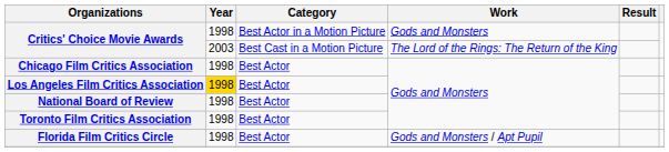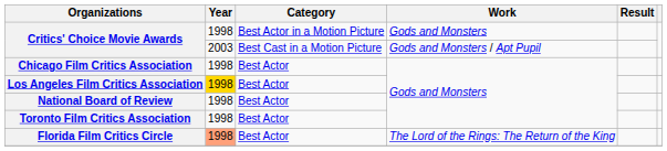 <table class= "wikitable plainrowheaders sortable">
 <tr>
 <th>Organizations</th>
 <th scope="col">Year</th>
 <th scope="col">Category</th>
 <th scope="col">Work</th>
 <th scope="col">Result</th>
 <th scope="col" class="unsortable"></th>
 </tr>
 <tr>
 <th scope="row" rowspan="2"><a href='#'>Critics' Choice Movie Awards</a></th>
 <td>1998</td>
 <td><a href='#'>Best Actor in a Motion Picture</a></td>
 <td><em><a href='#'>Gods and Monsters</a></em></td>
 <td></td>
 <td rowspan=2></td>
 </tr>
 <tr>
 <td>2003</td>
 <td><a href='#'>Best Cast in a Motion Picture</a></td>
-<td><em><a href='#'>The Lord of the Rings: The Return of the King</a></em></td>
+<td><em><a href='#'>Gods and Monsters</a></em> / <em><a href='#'>Apt Pupil</a></em></td>
 <td></td>
 </tr>
 <tr>
 <th scope="row" rowspan="1"><a href='#'>Chicago Film Critics Association</a></th>
 <td>1998</td>
 <td><a href='#'>Best Actor</a></td>
 <td rowspan=4><em><a href='#'>Gods and Monsters</a></em></td>
 <td></td>
 <td></td>
 </tr>
 <tr>
 <th scope="row" rowspan="1"><a href='#'>Los Angeles Film Critics Association</a></th>
 <td style="background: gold;">1998</td>
 <td><a href='#'>Best Actor</a></td>
 <td></td>
 <td></td>
 </tr>
 <tr>
 <th scope="row" rowspan="1"><a href='#'>National Board of Review</a></th>
 <td>1998</td>
 <td><a href='#'>Best Actor</a></td>
 <td></td>
 <td></td>
 </tr>
 <tr>
 <th scope="row" rowspan="1"><a href='#'>Toronto Film Critics Association</a></th>
 <td>1998</td>
 <td><a href='#'>Best Actor</a></td>
 <td></td>
 <td></td>
 </tr>
 <tr>
 <th scope="row" rowspan="1"><a href='#'>Florida Film Critics Circle</a></th>
-<td>1998</td>
+<td style="background: lightsalmon;">1998</td>
 <td><a href='#'>Best Actor</a></td>
-<td><em><a href='#'>Gods and Monsters</a></em> / <em><a href='#'>Apt Pupil</a></em></td>
+<td><em><a href='#'>The Lord of the Rings: The Return of the King</a></em></td>
 <td></td>
 <td></td>
 </tr>
 <tr>
 </tr>
 </table>
